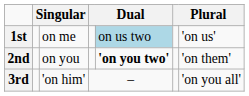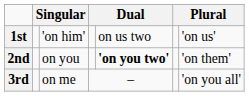 <table class="wikitable">
 <tr>
 <td></td>
 <th colspan="2">Singular</th>
 <th colspan="2">Dual</th>
 <th colspan="2">Plural</th>
 </tr>
 <tr>
 <th>1st</th>
 <td></td>
-<td>on me</td>
+<td>'on him'</td>
 <td></td>
-<td style="background: lightblue;">on us two</td>
+<td>on us two</td>
 <td></td>
 <td>'on us'</td>
 </tr>
 <tr>
 <th>2nd</th>
 <td></td>
 <td>on you</td>
 <td></td>
 <td><strong>'on you two'</strong></td>
 <td></td>
 <td>'on them'</td>
 </tr>
 <tr>
 <th>3rd</th>
 <td></td>
-<td>'on him'</td>
+<td>on me</td>
 <td colspan="2" align="center">–</td>
 <td></td>
 <td>'on you all'</td>
 </tr>
 </table>
